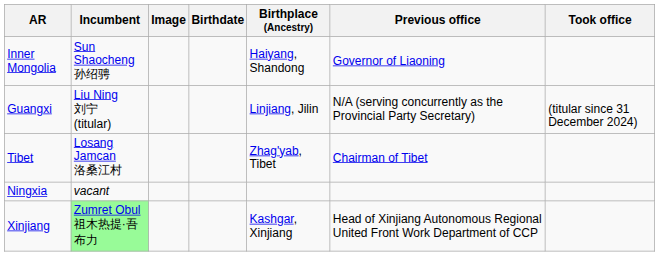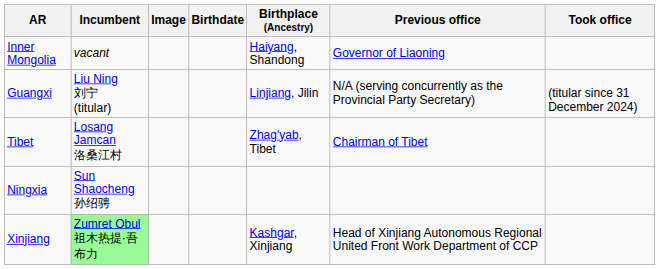 <table class="wikitable sortable" style="text-align: left">
 <tr>
 <th>AR</th>
 <th>Incumbent</th>
 <th>Image</th>
 <th>Birthdate</th>
 <th>Birthplace<br><small>(Ancestry)</small></th>
 <th>Previous office</th>
 <th>Took office</th>
 </tr>
 <tr>
 <td><a href='#'>Inner Mongolia</a></td>
-<td><a href='#'>Sun Shaocheng</a><br>孙绍骋</td>
+<td><em>vacant</em></td>
 <td></td>
 <td> </td>
 <td><a href='#'>Haiyang</a>, Shandong</td>
 <td><a href='#'>Governor of Liaoning</a></td>
 <td> </td>
 </tr>
 <tr>
 <td><a href='#'>Guangxi</a></td>
 <td><a href='#'>Liu Ning</a><br>刘宁<br>(titular)</td>
 <td></td>
 <td> </td>
 <td><a href='#'>Linjiang</a>, Jilin</td>
 <td>N/A (serving concurrently as the Provincial Party Secretary)</td>
 <td> <br>(titular since 31 December 2024)</td>
 </tr>
 <tr>
 <td><a href='#'>Tibet</a></td>
 <td><a href='#'>Losang Jamcan</a><br>洛桑江村<br></td>
 <td></td>
 <td> </td>
 <td><a href='#'>Zhag'yab</a>, Tibet</td>
 <td><a href='#'>Chairman of Tibet</a></td>
 <td> </td>
 </tr>
 <tr>
 <td><a href='#'>Ningxia</a></td>
-<td><em>vacant</em></td>
+<td><a href='#'>Sun Shaocheng</a><br>孙绍骋</td>
 <td></td>
 <td></td>
 <td></td>
 <td></td>
 <td></td>
 </tr>
 <tr>
 <td><a href='#'>Xinjiang</a></td>
 <td bgcolor=palegreen><a href='#'>Zumret Obul</a><br>祖木热提·吾布力<br></td>
 <td></td>
 <td> </td>
 <td><a href='#'>Kashgar</a>, Xinjiang</td>
 <td>Head of Xinjiang Autonomous Regional United Front Work Department of CCP</td>
 <td> </td>
 </tr>
 </table>
